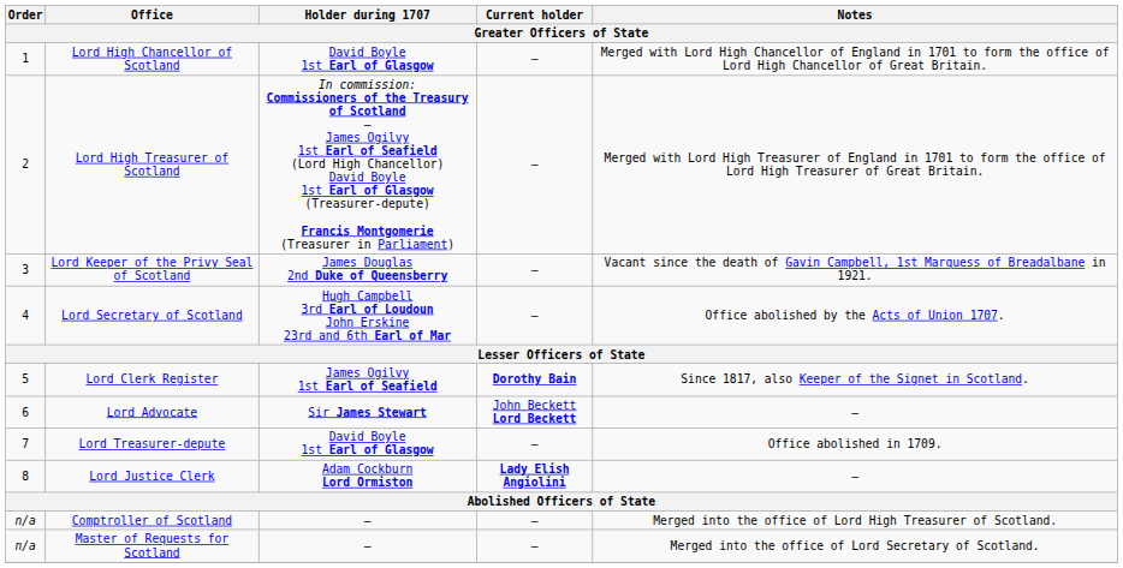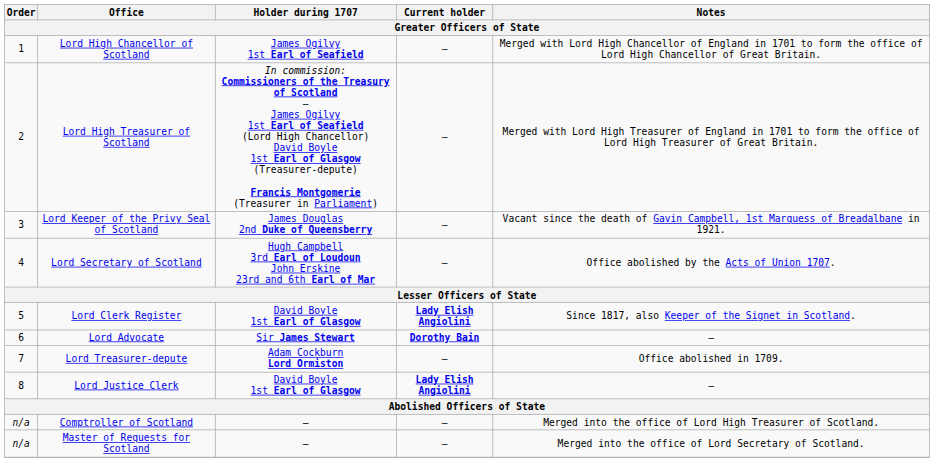 <table class="wikitable" style="text-align:center">
 <tr>
 <th>Order</th>
 <th>Office</th>
 <th>Holder during 1707</th>
 <th>Current holder</th>
 <th>Notes</th>
 </tr>
 <tr>
 <th colspan="5">Greater Officers of State</th>
 </tr>
 <tr>
 <td>1</td>
 <td><a href='#'>Lord High Chancellor of Scotland</a></td>
-<td><a href='#'>David Boyle<br> 1st <strong>Earl of Glasgow</strong></a></td>
+<td><a href='#'>James Ogilvy<br>1st <strong>Earl of Seafield</strong></a></td>
 <td>—</td>
 <td>Merged with Lord High Chancellor of England in 1701 to form the office of Lord High Chancellor of Great Britain.</td>
 </tr>
 <tr>
 <td>2</td>
 <td><a href='#'>Lord High Treasurer of Scotland</a><br></td>
 <td><em>In commission:</em><br><a href='#'><strong>Commissioners of the Treasury of Scotland</strong></a><br>—<br><a href='#'>James Ogilvy<br>1st <strong>Earl of Seafield</strong></a><br>(Lord High Chancellor)<br><a href='#'>David Boyle<br>1st <strong>Earl of Glasgow</strong></a><br>(Treasurer-depute)<br><a href='#'><br><strong>Francis Montgomerie</strong></a><br>(Treasurer in <a href='#'>Parliament</a>)</td>
 <td>—</td>
 <td>Merged with Lord High Treasurer of England in 1701 to form the office of Lord High Treasurer of Great Britain.</td>
 </tr>
 <tr>
 <td>3</td>
 <td><a href='#'>Lord Keeper of the Privy Seal of Scotland</a></td>
 <td><a href='#'>James Douglas<br>2nd <strong>Duke of Queensberry</strong></a></td>
 <td>—</td>
 <td>Vacant since the death of <a href='#'>Gavin Campbell, 1st Marquess of Breadalbane</a> in 1921.</td>
 </tr>
 <tr>
 <td>4</td>
 <td><a href='#'>Lord Secretary of Scotland</a><br></td>
 <td><a href='#'>Hugh Campbell<br>3rd <strong>Earl of Loudoun</strong></a><br><a href='#'>John Erskine<br>23rd and 6th <strong>Earl of Mar</strong></a></td>
 <td>—</td>
 <td>Office abolished by the <a href='#'>Acts of Union 1707</a>.</td>
 </tr>
 <tr>
 <th colspan="5">Lesser Officers of State</th>
 </tr>
 <tr>
 <td>5</td>
 <td><a href='#'>Lord Clerk Register</a></td>
-<td><a href='#'>James Ogilvy<br>1st <strong>Earl of Seafield</strong></a></td>
-<td><strong><a href='#'>Dorothy Bain</a></strong></td>
+<td><a href='#'>David Boyle<br> 1st <strong>Earl of Glasgow</strong></a></td>
+<td><strong><a href='#'>Lady Elish Angiolini</a></strong></td>
 <td>Since 1817, also <a href='#'>Keeper of the Signet in Scotland</a>.</td>
 </tr>
 <tr>
 <td>6</td>
 <td><a href='#'>Lord Advocate</a><br></td>
 <td><a href='#'>Sir <strong>James Stewart</strong></a></td>
-<td><a href='#'>John Beckett<br><strong>Lord Beckett</strong></a></td>
+<td><strong><a href='#'>Dorothy Bain</a></strong></td>
 <td>—</td>
 </tr>
 <tr>
 <td>7</td>
 <td><a href='#'>Lord Treasurer-depute</a></td>
-<td><a href='#'>David Boyle<br>1st <strong>Earl of Glasgow</strong></a></td>
+<td><a href='#'>Adam Cockburn<br><strong>Lord Ormiston</strong></a></td>
 <td>—</td>
 <td>Office abolished in 1709.</td>
 </tr>
 <tr>
 <td>8</td>
 <td><a href='#'>Lord Justice Clerk</a></td>
-<td><a href='#'>Adam Cockburn<br><strong>Lord Ormiston</strong></a></td>
+<td><a href='#'>David Boyle<br>1st <strong>Earl of Glasgow</strong></a></td>
 <td><strong><a href='#'>Lady Elish Angiolini</a></strong></td>
 <td>—</td>
 </tr>
 <tr>
 <th colspan="5">Abolished Officers of State</th>
 </tr>
 <tr>
 <td><em>n/a</em></td>
 <td><a href='#'>Comptroller of Scotland</a></td>
 <td>—</td>
 <td>—</td>
 <td>Merged into the office of Lord High Treasurer of Scotland.</td>
 </tr>
 <tr>
 <td><em>n/a</em></td>
 <td><a href='#'>Master of Requests for Scotland</a></td>
 <td>—</td>
 <td>—</td>
 <td>Merged into the office of Lord Secretary of Scotland.</td>
 </tr>
 <tr>
 </tr>
 </table>
